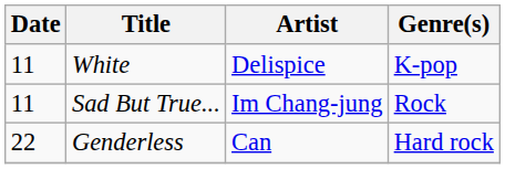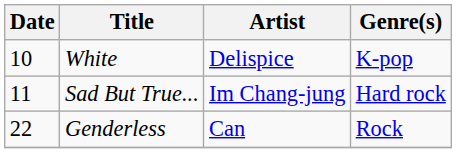 <table class="wikitable" style="text-align: left;">
 <tr>
 <th>Date</th>
 <th>Title</th>
 <th>Artist</th>
 <th>Genre(s)</th>
 </tr>
 <tr>
-<td>11</td>
+<td>10</td>
 <td><em>White</em></td>
 <td><a href='#'>Delispice</a></td>
 <td><a href='#'>K-pop</a></td>
 </tr>
 <tr>
 <td>11</td>
 <td><em>Sad But True...</em></td>
 <td><a href='#'>Im Chang-jung</a></td>
-<td><a href='#'>Rock</a></td>
+<td><a href='#'>Hard rock</a></td>
 </tr>
 <tr>
 <td>22</td>
 <td><em>Genderless</em></td>
 <td><a href='#'>Can</a></td>
-<td><a href='#'>Hard rock</a></td>
+<td><a href='#'>Rock</a></td>
 </tr>
 <tr>
 </tr>
 </table>
